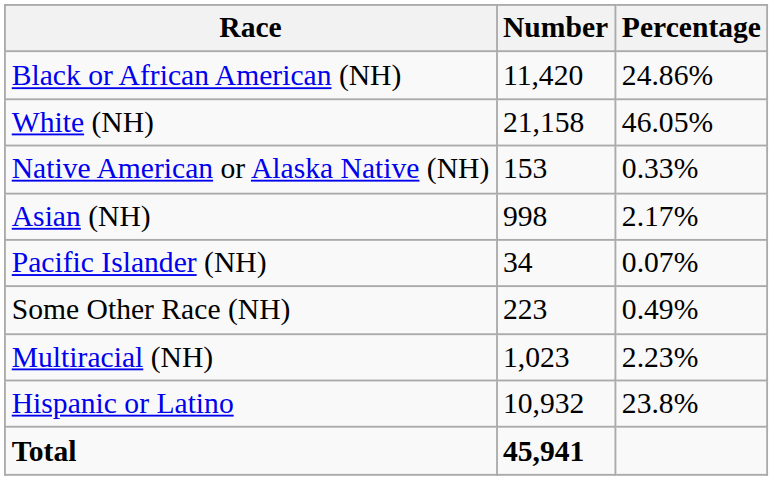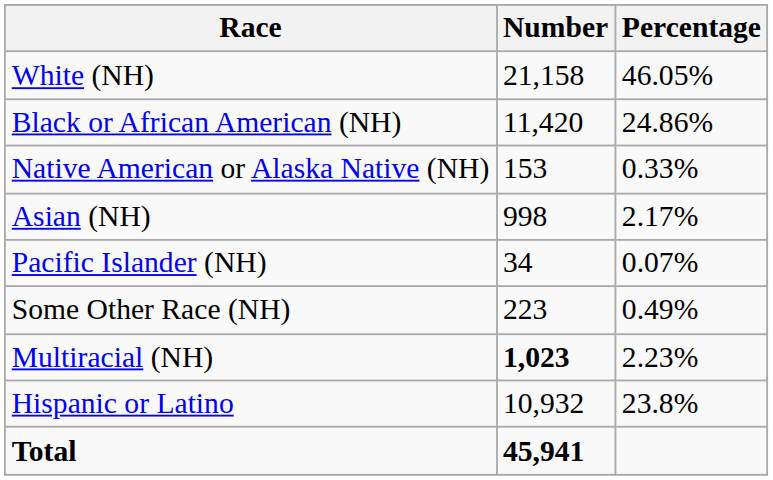 <table class="wikitable">
 <tr>
 <th>Race</th>
 <th>Number</th>
 <th>Percentage</th>
 </tr>
 <tr>
+<td><a href='#'>White</a> (NH)</td>
+<td>21,158</td>
+<td>46.05%</td>
+</tr>
+<tr>
 <td><a href='#'>Black or African American</a> (NH)</td>
 <td>11,420</td>
 <td>24.86%</td>
-</tr>
-<tr>
-<td><a href='#'>White</a> (NH)</td>
-<td>21,158</td>
-<td>46.05%</td>
 </tr>
 <tr>
 <td><a href='#'>Native American</a> or <a href='#'>Alaska Native</a> (NH)</td>
 <td>153</td>
 <td>0.33%</td>
 </tr>
 <tr>
 <td><a href='#'>Asian</a> (NH)</td>
 <td>998</td>
 <td>2.17%</td>
 </tr>
 <tr>
 <td><a href='#'>Pacific Islander</a> (NH)</td>
 <td>34</td>
 <td>0.07%</td>
 </tr>
 <tr>
 <td>Some Other Race (NH)</td>
 <td>223</td>
 <td>0.49%</td>
 </tr>
 <tr>
 <td><a href='#'>Multiracial</a> (NH)</td>
-<td>1,023</td>
+<td><strong>1,023</strong></td>
 <td>2.23%</td>
 </tr>
 <tr>
 <td><a href='#'>Hispanic or Latino</a></td>
 <td>10,932</td>
 <td>23.8%</td>
 </tr>
 <tr>
 <td><strong>Total</strong></td>
 <td><strong>45,941</strong></td>
 <td></td>
 </tr>
 </table>
